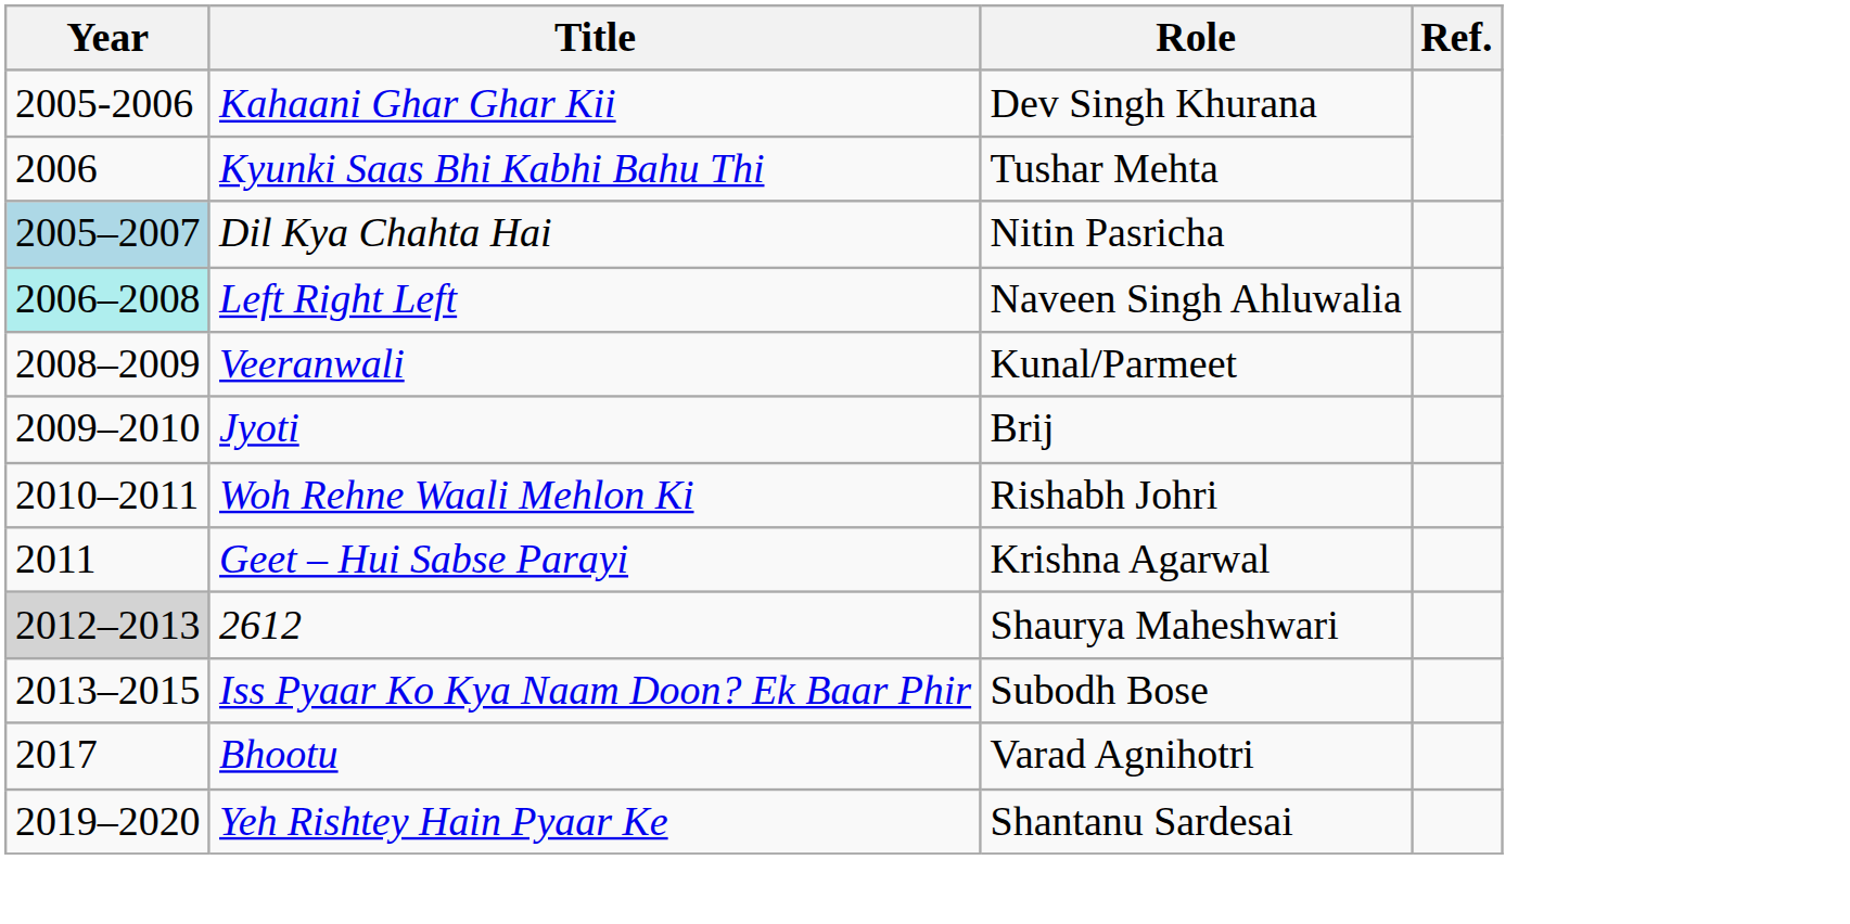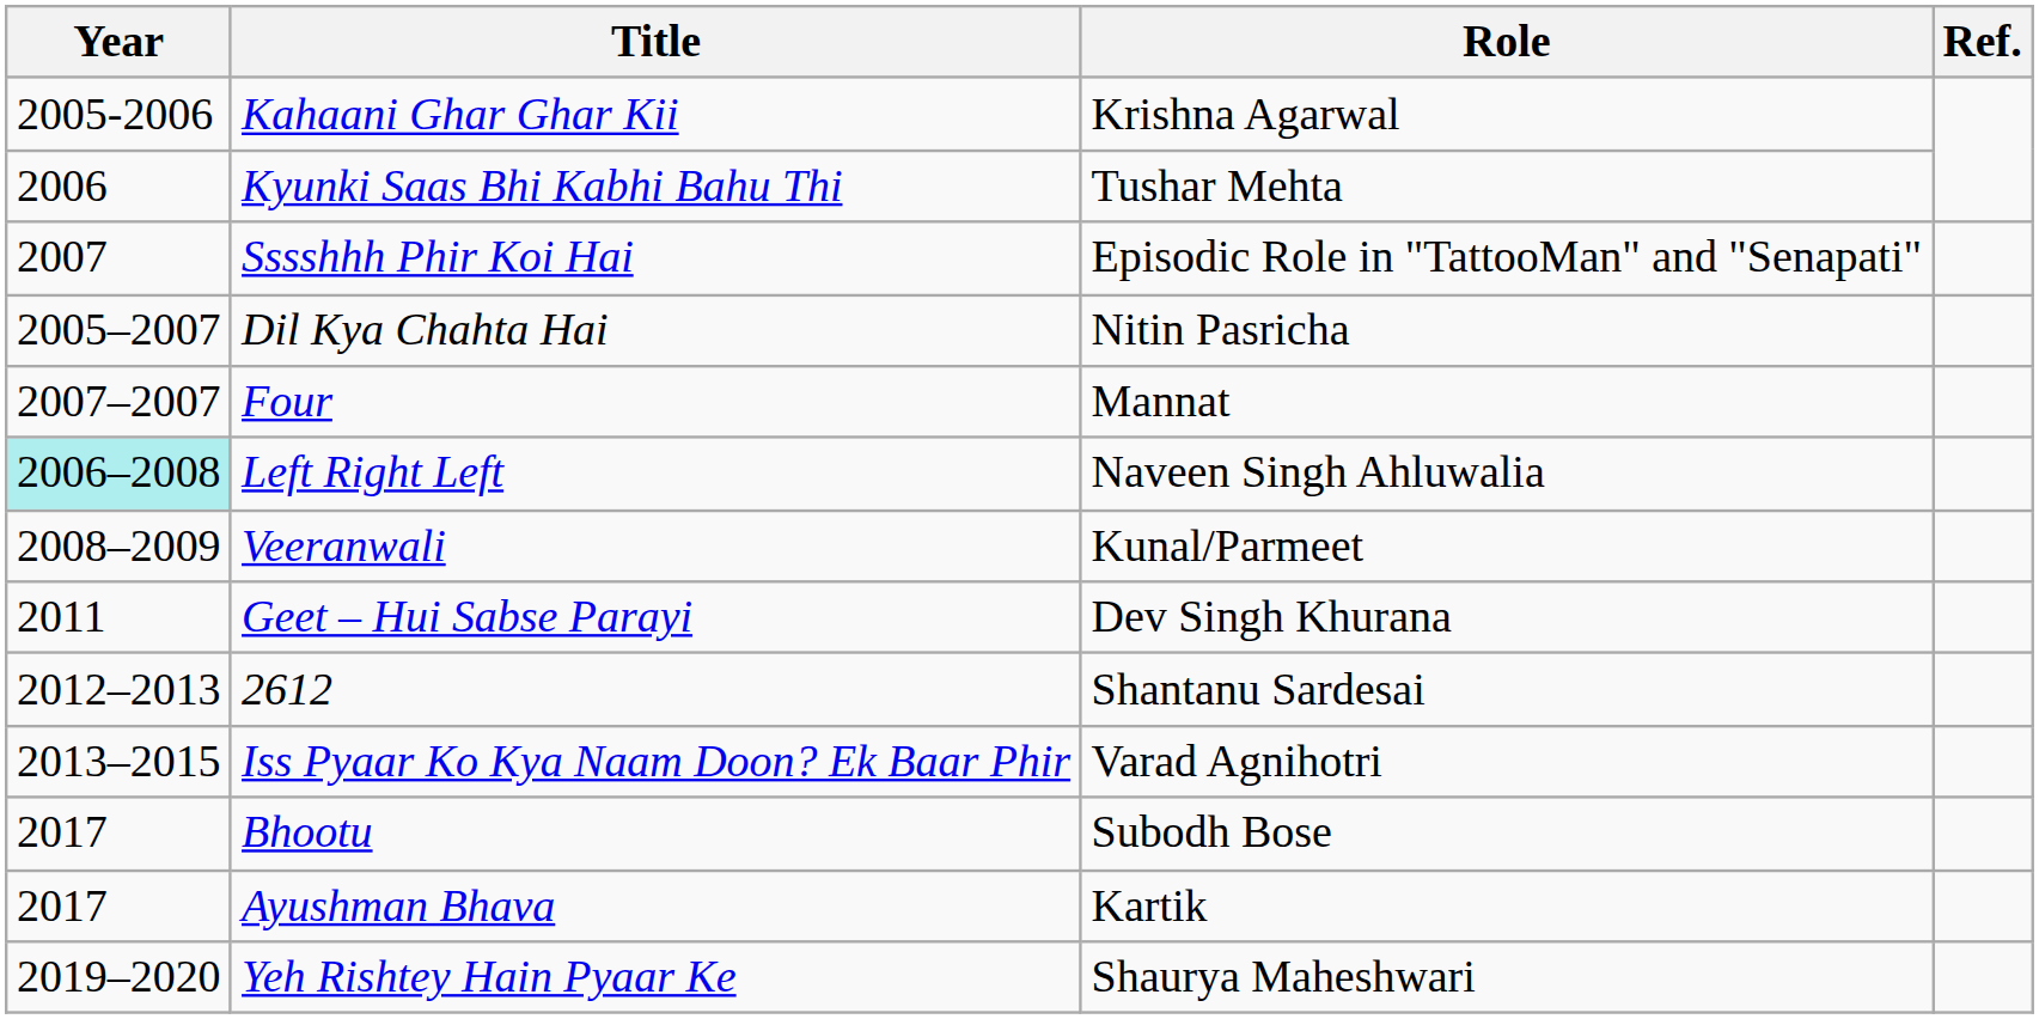 <table class="wikitable">
 <tr>
 <th>Year</th>
 <th>Title</th>
 <th>Role</th>
 <th>Ref.</th>
 </tr>
 <tr>
 <td>2005-2006</td>
 <td><em><a href='#'>Kahaani Ghar Ghar Kii</a></em></td>
-<td>Dev Singh Khurana</td>
+<td>Krishna Agarwal</td>
 <td rowspan="2"></td>
 </tr>
 <tr>
 <td>2006</td>
 <td><em><a href='#'>Kyunki Saas Bhi Kabhi Bahu Thi</a></em></td>
 <td>Tushar Mehta</td>
 </tr>
 <tr>
-<td style="background: lightblue;">2005–2007</td>
+<td>2007</td>
+<td><em><a href='#'>Sssshhh Phir Koi Hai</a></em></td>
+<td>Episodic Role in "TattooMan" and "Senapati"</td>
+<td></td>
+</tr>
+<tr>
+<td>2005–2007</td>
 <td><em>Dil Kya Chahta Hai</em></td>
 <td>Nitin Pasricha</td>
+<td></td>
+</tr>
+<tr>
+<td>2007–2007</td>
+<td><em><a href='#'>Four</a></em></td>
+<td>Mannat</td>
 <td></td>
 </tr>
 <tr>
 <td style="background: paleturquoise;">2006–2008</td>
 <td><em><a href='#'>Left Right Left</a></em></td>
 <td>Naveen Singh Ahluwalia</td>
 <td></td>
 </tr>
 <tr>
 <td>2008–2009</td>
 <td><em><a href='#'>Veeranwali</a></em></td>
 <td>Kunal/Parmeet</td>
 <td></td>
 </tr>
 <tr>
-<td>2009–2010</td>
-<td><em><a href='#'>Jyoti</a></em></td>
-<td>Brij</td>
+<td>2011</td>
+<td><em><a href='#'>Geet – Hui Sabse Parayi</a></em></td>
+<td>Dev Singh Khurana</td>
 <td></td>
 </tr>
 <tr>
-<td>2010–2011</td>
-<td><em><a href='#'>Woh Rehne Waali Mehlon Ki</a></em></td>
-<td>Rishabh Johri</td>
-<td></td>
-</tr>
-<tr>
-<td>2011</td>
-<td><em><a href='#'>Geet – Hui Sabse Parayi</a></em></td>
-<td>Krishna Agarwal</td>
-<td></td>
-</tr>
-<tr>
-<td style="background: lightgrey;">2012–2013</td>
+<td>2012–2013</td>
 <td><em>2612</em></td>
-<td>Shaurya Maheshwari</td>
+<td>Shantanu Sardesai</td>
 <td></td>
 </tr>
 <tr>
 <td>2013–2015</td>
 <td><em><a href='#'>Iss Pyaar Ko Kya Naam Doon? Ek Baar Phir</a></em></td>
+<td>Varad Agnihotri</td>
+<td></td>
+</tr>
+<tr>
+<td>2017</td>
+<td><em><a href='#'>Bhootu</a></em></td>
 <td>Subodh Bose</td>
 <td></td>
 </tr>
 <tr>
 <td>2017</td>
-<td><em><a href='#'>Bhootu</a></em></td>
-<td>Varad Agnihotri</td>
+<td><em><a href='#'>Ayushman Bhava</a></em></td>
+<td>Kartik</td>
 <td></td>
 </tr>
 <tr>
 <td>2019–2020</td>
 <td><em><a href='#'>Yeh Rishtey Hain Pyaar Ke</a></em></td>
-<td>Shantanu Sardesai</td>
+<td>Shaurya Maheshwari</td>
 <td></td>
 </tr>
 </table>
